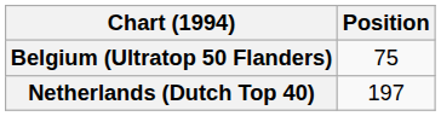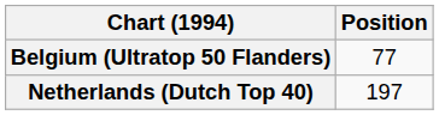 <table class="wikitable sortable plainrowheaders" style="text-align:center">
 <tr>
 <th scope="col">Chart (1994)</th>
 <th scope="col">Position</th>
 </tr>
 <tr>
 <th scope="row">Belgium (Ultratop 50 Flanders)</th>
-<td>75</td>
+<td>77</td>
 </tr>
 <tr>
 <th scope="row">Netherlands (Dutch Top 40)</th>
 <td>197</td>
 </tr>
 </table>
